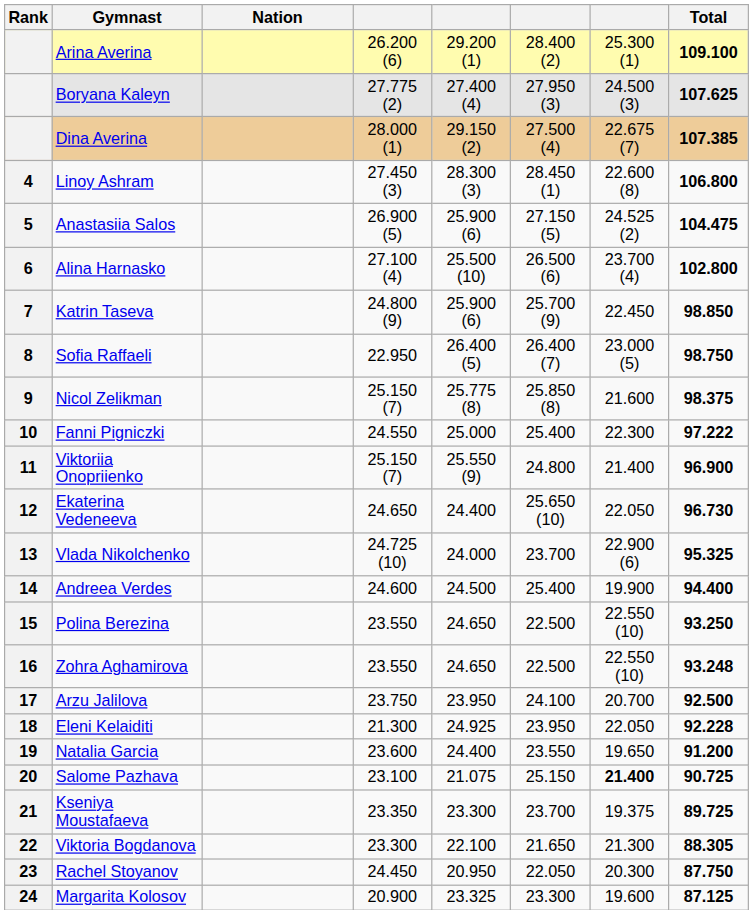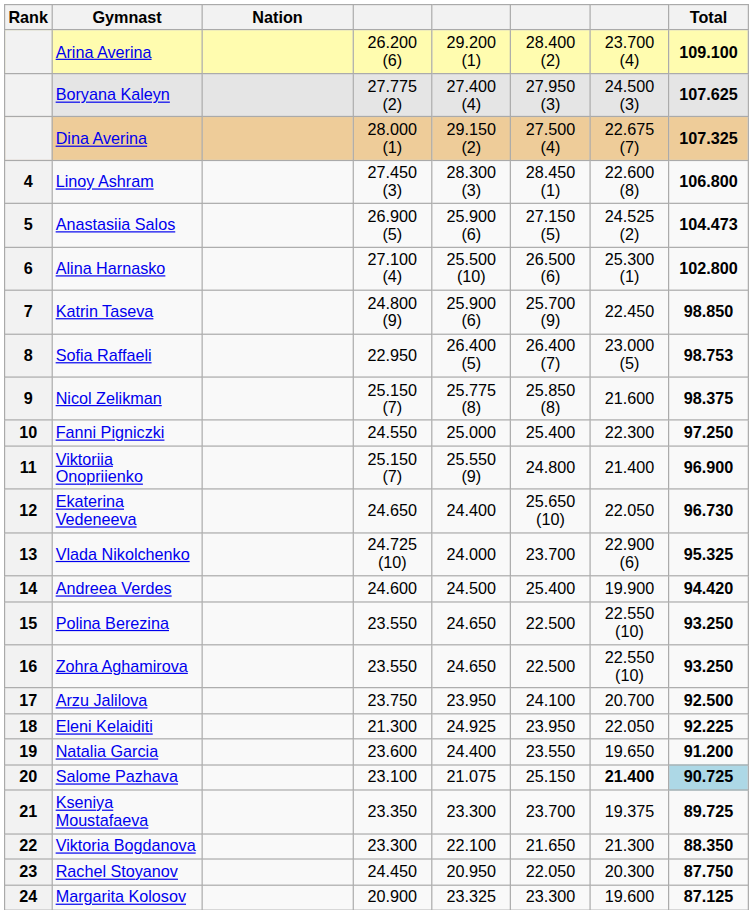 <table class="wikitable sortable" style="text-align:center; font-size:85%">
 <tr>
 <th scope="col" style="width:20px;">Rank</th>
 <th ! scope="col" style="width:120px;">Gymnast</th>
 <th ! scope="col" style="width:120px;">Nation</th>
 <th scope="col" style="width:60px;" !></th>
 <th scope="col" style="width:60px;" !></th>
 <th scope="col" style="width:60px;" !></th>
 <th ! scope="col" style="width:60px;"></th>
 <th ! scope="col" style="width:60px;">Total</th>
 </tr>
 <tr |- bgcolor=fffcaf>
 <th scope=row></th>
 <td align=left><a href='#'>Arina Averina</a></td>
 <td style="text-align:left;"></td>
 <td>26.200 (6)</td>
 <td>29.200 (1)</td>
 <td>28.400 (2)</td>
-<td>25.300 (1)</td>
+<td>23.700 (4)</td>
 <td><strong>109.100</strong></td>
 </tr>
 <tr |- bgcolor=e5e5e5>
 <th scope=row></th>
 <td align=left><a href='#'>Boryana Kaleyn</a></td>
 <td style="text-align:left;"></td>
 <td>27.775 (2)</td>
 <td>27.400 (4)</td>
 <td>27.950 (3)</td>
 <td>24.500 (3)</td>
 <td><strong>107.625</strong></td>
 </tr>
 <tr |- bgcolor=eecc99>
 <th scope=row></th>
 <td align=left><a href='#'>Dina Averina</a></td>
 <td style="text-align:left;"></td>
 <td>28.000 (1)</td>
 <td>29.150 (2)</td>
 <td>27.500 (4)</td>
 <td>22.675 (7)</td>
-<td><strong>107.385</strong></td>
+<td><strong>107.325</strong></td>
 </tr>
 <tr>
 <th scope=row>4</th>
 <td align=left><a href='#'>Linoy Ashram</a></td>
 <td style="text-align:left;"></td>
 <td>27.450 (3)</td>
 <td>28.300 (3)</td>
 <td>28.450 (1)</td>
 <td>22.600 (8)</td>
 <td><strong>106.800</strong></td>
 </tr>
 <tr>
 <th scope=row>5</th>
 <td align=left><a href='#'>Anastasiia Salos</a></td>
 <td style="text-align:left;"></td>
 <td>26.900 (5)</td>
 <td>25.900 (6)</td>
 <td>27.150 (5)</td>
 <td>24.525 (2)</td>
-<td><strong>104.475</strong></td>
+<td><strong>104.473</strong></td>
 </tr>
 <tr>
 <th scope=row>6</th>
 <td align=left><a href='#'>Alina Harnasko</a></td>
 <td style="text-align:left;"></td>
 <td>27.100 (4)</td>
 <td>25.500 (10)</td>
 <td>26.500 (6)</td>
-<td>23.700 (4)</td>
+<td>25.300 (1)</td>
 <td><strong>102.800</strong></td>
 </tr>
 <tr>
 <th scope=row>7</th>
 <td align=left><a href='#'>Katrin Taseva</a></td>
 <td style="text-align:left;"></td>
 <td>24.800 (9)</td>
 <td>25.900 (6)</td>
 <td>25.700 (9)</td>
 <td>22.450</td>
 <td><strong>98.850</strong></td>
 </tr>
 <tr>
 <th scope=row>8</th>
 <td align=left><a href='#'>Sofia Raffaeli</a></td>
 <td style="text-align:left;"></td>
 <td>22.950</td>
 <td>26.400 (5)</td>
 <td>26.400 (7)</td>
 <td>23.000 (5)</td>
-<td><strong>98.750</strong></td>
+<td><strong>98.753</strong></td>
 </tr>
 <tr>
 <th scope=row>9</th>
 <td align=left><a href='#'>Nicol Zelikman</a></td>
 <td style="text-align:left;"></td>
 <td>25.150 (7)</td>
 <td>25.775 (8)</td>
 <td>25.850 (8)</td>
 <td>21.600</td>
 <td><strong>98.375</strong></td>
 </tr>
 <tr>
 <th scope=row>10</th>
 <td align=left><a href='#'>Fanni Pigniczki</a></td>
 <td style="text-align:left;"></td>
 <td>24.550</td>
 <td>25.000</td>
 <td>25.400</td>
 <td>22.300</td>
-<td><strong>97.222</strong></td>
+<td><strong>97.250</strong></td>
 </tr>
 <tr>
 <th scope=row>11</th>
 <td align=left><a href='#'>Viktoriia Onopriienko</a></td>
 <td style="text-align:left;"></td>
 <td>25.150 (7)</td>
 <td>25.550 (9)</td>
 <td>24.800</td>
 <td>21.400</td>
 <td><strong>96.900</strong></td>
 </tr>
 <tr>
 <th scope=row>12</th>
 <td align=left><a href='#'>Ekaterina Vedeneeva</a></td>
 <td style="text-align:left;"></td>
 <td>24.650</td>
 <td>24.400</td>
 <td>25.650 (10)</td>
 <td>22.050</td>
 <td><strong>96.730</strong></td>
 </tr>
 <tr>
 <th scope=row>13</th>
 <td align=left><a href='#'>Vlada Nikolchenko</a></td>
 <td style="text-align:left;"></td>
 <td>24.725 (10)</td>
 <td>24.000</td>
 <td>23.700</td>
 <td>22.900 (6)</td>
 <td><strong>95.325</strong></td>
 </tr>
 <tr>
 <th scope=row>14</th>
 <td align=left><a href='#'>Andreea Verdes</a></td>
 <td style="text-align:left;"></td>
 <td>24.600</td>
 <td>24.500</td>
 <td>25.400</td>
 <td>19.900</td>
-<td><strong>94.400</strong></td>
+<td><strong>94.420</strong></td>
 </tr>
 <tr>
 <th scope=row>15</th>
 <td align=left><a href='#'>Polina Berezina</a></td>
 <td style="text-align:left;"></td>
 <td>23.550</td>
 <td>24.650</td>
 <td>22.500</td>
 <td>22.550 (10)</td>
 <td><strong>93.250</strong></td>
 </tr>
 <tr>
 <th scope=row>16</th>
 <td align=left><a href='#'>Zohra Aghamirova</a></td>
 <td style="text-align:left;"></td>
 <td>23.550</td>
 <td>24.650</td>
 <td>22.500</td>
 <td>22.550 (10)</td>
-<td><strong>93.248</strong></td>
+<td><strong>93.250</strong></td>
 </tr>
 <tr>
 <th scope=row>17</th>
 <td align=left><a href='#'>Arzu Jalilova</a></td>
 <td style="text-align:left;"></td>
 <td>23.750</td>
 <td>23.950</td>
 <td>24.100</td>
 <td>20.700</td>
 <td><strong>92.500</strong></td>
 </tr>
 <tr>
 <th scope=row>18</th>
 <td align=left><a href='#'>Eleni Kelaiditi</a></td>
 <td style="text-align:left;"></td>
 <td>21.300</td>
 <td>24.925</td>
 <td>23.950</td>
 <td>22.050</td>
-<td><strong>92.228</strong></td>
+<td><strong>92.225</strong></td>
 </tr>
 <tr>
 <th scope=row>19</th>
 <td align=left><a href='#'>Natalia Garcia</a></td>
 <td style="text-align:left;"></td>
 <td>23.600</td>
 <td>24.400</td>
 <td>23.550</td>
 <td>19.650</td>
 <td><strong>91.200</strong></td>
 </tr>
 <tr>
 <th scope=row>20</th>
 <td align=left><a href='#'>Salome Pazhava</a></td>
 <td style="text-align:left;"></td>
 <td>23.100</td>
 <td>21.075</td>
 <td>25.150</td>
 <td><strong>21.400</strong></td>
-<td><strong>90.725</strong></td>
+<td style="background: lightblue;"><strong>90.725</strong></td>
 </tr>
 <tr>
 <th scope=row>21</th>
 <td align=left><a href='#'>Kseniya Moustafaeva</a></td>
 <td style="text-align:left;"></td>
 <td>23.350</td>
 <td>23.300</td>
 <td>23.700</td>
 <td>19.375</td>
 <td><strong>89.725</strong></td>
 </tr>
 <tr>
 <th scope=row>22</th>
 <td align=left><a href='#'>Viktoria Bogdanova</a></td>
 <td style="text-align:left;"></td>
 <td>23.300</td>
 <td>22.100</td>
 <td>21.650</td>
 <td>21.300</td>
-<td><strong>88.305</strong></td>
+<td><strong>88.350</strong></td>
 </tr>
 <tr>
 <th scope=row>23</th>
 <td align=left><a href='#'>Rachel Stoyanov</a></td>
 <td style="text-align:left;"></td>
 <td>24.450</td>
 <td>20.950</td>
 <td>22.050</td>
 <td>20.300</td>
 <td><strong>87.750</strong></td>
 </tr>
 <tr>
 <th scope=row>24</th>
 <td align=left><a href='#'>Margarita Kolosov</a></td>
 <td style="text-align:left;"></td>
 <td>20.900</td>
 <td>23.325</td>
 <td>23.300</td>
 <td>19.600</td>
 <td><strong>87.125</strong></td>
 </tr>
 </table>
